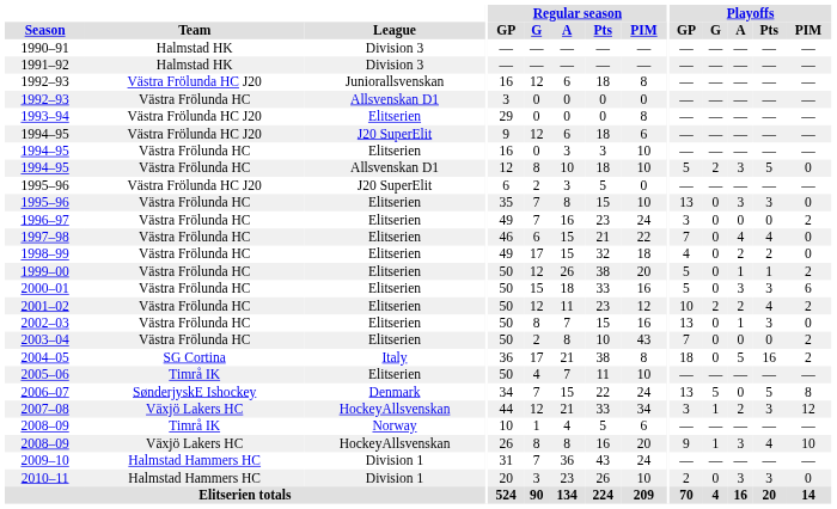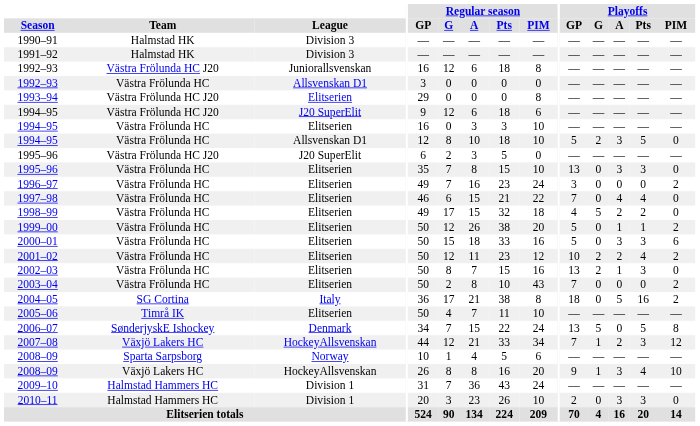 <table border="0" cellpadding="1" cellspacing="0" style="text-align:center; width:60em">
 <tr bgcolor="#e0e0e0">
 <th colspan="3" bgcolor="#ffffff"></th>
 <th rowspan="99" bgcolor="#ffffff"></th>
 <th colspan="5"><a href='#'>Regular season</a></th>
 <th rowspan="99" bgcolor="#ffffff"></th>
 <th colspan="5"><a href='#'>Playoffs</a></th>
 </tr>
 <tr bgcolor="#e0e0e0">
 <th><a href='#'>Season</a></th>
 <th>Team</th>
 <th>League</th>
 <th>GP</th>
 <th><a href='#'>G</a></th>
 <th><a href='#'>A</a></th>
 <th><a href='#'>Pts</a></th>
 <th><a href='#'>PIM</a></th>
 <th>GP</th>
 <th>G</th>
 <th>A</th>
 <th>Pts</th>
 <th>PIM</th>
 </tr>
 <tr>
 <td>1990–91</td>
 <td>Halmstad HK</td>
 <td>Division 3</td>
 <td>—</td>
 <td>—</td>
 <td>—</td>
 <td>—</td>
 <td>—</td>
 <td>—</td>
 <td>—</td>
 <td>—</td>
 <td>—</td>
 <td>—</td>
 </tr>
 <tr bgcolor="#f0f0f0">
 <td>1991–92</td>
 <td>Halmstad HK</td>
 <td>Division 3</td>
 <td>—</td>
 <td>—</td>
 <td>—</td>
 <td>—</td>
 <td>—</td>
 <td>—</td>
 <td>—</td>
 <td>—</td>
 <td>—</td>
 <td>—</td>
 </tr>
 <tr>
 <td>1992–93</td>
 <td><a href='#'>Västra Frölunda HC</a> J20</td>
 <td>Juniorallsvenskan</td>
 <td>16</td>
 <td>12</td>
 <td>6</td>
 <td>18</td>
 <td>8</td>
 <td>—</td>
 <td>—</td>
 <td>—</td>
 <td>—</td>
 <td>—</td>
 </tr>
 <tr bgcolor="#f0f0f0">
 <td><a href='#'>1992–93</a></td>
 <td>Västra Frölunda HC</td>
 <td><a href='#'>Allsvenskan D1</a></td>
 <td>3</td>
 <td>0</td>
 <td>0</td>
 <td>0</td>
 <td>0</td>
 <td>—</td>
 <td>—</td>
 <td>—</td>
 <td>—</td>
 <td>—</td>
 </tr>
 <tr>
 <td><a href='#'>1993–94</a></td>
 <td>Västra Frölunda HC J20</td>
 <td><a href='#'>Elitserien</a></td>
 <td>29</td>
 <td>0</td>
 <td>0</td>
 <td>0</td>
 <td>8</td>
 <td>—</td>
 <td>—</td>
 <td>—</td>
 <td>—</td>
 <td>—</td>
 </tr>
 <tr bgcolor="#f0f0f0">
 <td>1994–95</td>
 <td>Västra Frölunda HC J20</td>
 <td><a href='#'>J20 SuperElit</a></td>
 <td>9</td>
 <td>12</td>
 <td>6</td>
 <td>18</td>
 <td>6</td>
 <td>—</td>
 <td>—</td>
 <td>—</td>
 <td>—</td>
 <td>—</td>
 </tr>
 <tr>
 <td><a href='#'>1994–95</a></td>
 <td>Västra Frölunda HC</td>
 <td>Elitserien</td>
 <td>16</td>
 <td>0</td>
 <td>3</td>
 <td>3</td>
 <td>10</td>
 <td>—</td>
 <td>—</td>
 <td>—</td>
 <td>—</td>
 <td>—</td>
 </tr>
 <tr bgcolor="#f0f0f0">
 <td><a href='#'>1994–95</a></td>
 <td>Västra Frölunda HC</td>
 <td>Allsvenskan D1</td>
 <td>12</td>
 <td>8</td>
 <td>10</td>
 <td>18</td>
 <td>10</td>
 <td>5</td>
 <td>2</td>
 <td>3</td>
 <td>5</td>
 <td>0</td>
 </tr>
 <tr>
 <td>1995–96</td>
 <td>Västra Frölunda HC J20</td>
 <td>J20 SuperElit</td>
 <td>6</td>
 <td>2</td>
 <td>3</td>
 <td>5</td>
 <td>0</td>
 <td>—</td>
 <td>—</td>
 <td>—</td>
 <td>—</td>
 <td>—</td>
 </tr>
 <tr bgcolor="#f0f0f0">
 <td><a href='#'>1995–96</a></td>
 <td>Västra Frölunda HC</td>
 <td>Elitserien</td>
 <td>35</td>
 <td>7</td>
 <td>8</td>
 <td>15</td>
 <td>10</td>
 <td>13</td>
 <td>0</td>
 <td>3</td>
 <td>3</td>
 <td>0</td>
 </tr>
 <tr>
 <td><a href='#'>1996–97</a></td>
 <td>Västra Frölunda HC</td>
 <td>Elitserien</td>
 <td>49</td>
 <td>7</td>
 <td>16</td>
 <td>23</td>
 <td>24</td>
 <td>3</td>
 <td>0</td>
 <td>0</td>
 <td>0</td>
 <td>2</td>
 </tr>
 <tr bgcolor="#f0f0f0">
 <td><a href='#'>1997–98</a></td>
 <td>Västra Frölunda HC</td>
 <td>Elitserien</td>
 <td>46</td>
 <td>6</td>
 <td>15</td>
 <td>21</td>
 <td>22</td>
 <td>7</td>
 <td>0</td>
 <td>4</td>
 <td>4</td>
 <td>0</td>
 </tr>
 <tr>
 <td><a href='#'>1998–99</a></td>
 <td>Västra Frölunda HC</td>
 <td>Elitserien</td>
 <td>49</td>
 <td>17</td>
 <td>15</td>
 <td>32</td>
 <td>18</td>
 <td>4</td>
-<td>0</td>
+<td>5</td>
 <td>2</td>
 <td>2</td>
 <td>0</td>
 </tr>
 <tr bgcolor="#f0f0f0">
 <td><a href='#'>1999–00</a></td>
 <td>Västra Frölunda HC</td>
 <td>Elitserien</td>
 <td>50</td>
 <td>12</td>
 <td>26</td>
 <td>38</td>
 <td>20</td>
 <td>5</td>
 <td>0</td>
 <td>1</td>
 <td>1</td>
 <td>2</td>
 </tr>
 <tr>
 <td><a href='#'>2000–01</a></td>
 <td>Västra Frölunda HC</td>
 <td>Elitserien</td>
 <td>50</td>
 <td>15</td>
 <td>18</td>
 <td>33</td>
 <td>16</td>
 <td>5</td>
 <td>0</td>
 <td>3</td>
 <td>3</td>
 <td>6</td>
 </tr>
 <tr bgcolor="#f0f0f0">
 <td><a href='#'>2001–02</a></td>
 <td>Västra Frölunda HC</td>
 <td>Elitserien</td>
 <td>50</td>
 <td>12</td>
 <td>11</td>
 <td>23</td>
 <td>12</td>
 <td>10</td>
 <td>2</td>
 <td>2</td>
 <td>4</td>
 <td>2</td>
 </tr>
 <tr>
 <td><a href='#'>2002–03</a></td>
 <td>Västra Frölunda HC</td>
 <td>Elitserien</td>
 <td>50</td>
 <td>8</td>
 <td>7</td>
 <td>15</td>
 <td>16</td>
 <td>13</td>
-<td>0</td>
+<td>2</td>
 <td>1</td>
 <td>3</td>
 <td>0</td>
 </tr>
 <tr bgcolor="#f0f0f0">
 <td><a href='#'>2003–04</a></td>
 <td>Västra Frölunda HC</td>
 <td>Elitserien</td>
 <td>50</td>
 <td>2</td>
 <td>8</td>
 <td>10</td>
 <td>43</td>
 <td>7</td>
 <td>0</td>
 <td>0</td>
 <td>0</td>
 <td>2</td>
 </tr>
 <tr>
 <td><a href='#'>2004–05</a></td>
 <td><a href='#'>SG Cortina</a></td>
 <td><a href='#'>Italy</a></td>
 <td>36</td>
 <td>17</td>
 <td>21</td>
 <td>38</td>
 <td>8</td>
 <td>18</td>
 <td>0</td>
 <td>5</td>
 <td>16</td>
 <td>2</td>
 </tr>
 <tr bgcolor="#f0f0f0">
 <td><a href='#'>2005–06</a></td>
 <td><a href='#'>Timrå IK</a></td>
 <td>Elitserien</td>
 <td>50</td>
 <td>4</td>
 <td>7</td>
 <td>11</td>
 <td>10</td>
 <td>—</td>
 <td>—</td>
 <td>—</td>
 <td>—</td>
 <td>—</td>
 </tr>
 <tr>
 <td><a href='#'>2006–07</a></td>
 <td><a href='#'>SønderjyskE Ishockey</a></td>
 <td><a href='#'>Denmark</a></td>
 <td>34</td>
 <td>7</td>
 <td>15</td>
 <td>22</td>
 <td>24</td>
 <td>13</td>
 <td>5</td>
 <td>0</td>
 <td>5</td>
 <td>8</td>
 </tr>
 <tr bgcolor="#f0f0f0">
 <td><a href='#'>2007–08</a></td>
 <td><a href='#'>Växjö Lakers HC</a></td>
 <td><a href='#'>HockeyAllsvenskan</a></td>
 <td>44</td>
 <td>12</td>
 <td>21</td>
 <td>33</td>
 <td>34</td>
-<td>3</td>
+<td>7</td>
 <td>1</td>
 <td>2</td>
 <td>3</td>
 <td>12</td>
 </tr>
 <tr>
 <td><a href='#'>2008–09</a></td>
-<td><a href='#'>Timrå IK</a></td>
+<td><a href='#'>Sparta Sarpsborg</a></td>
 <td><a href='#'>Norway</a></td>
 <td>10</td>
 <td>1</td>
 <td>4</td>
 <td>5</td>
 <td>6</td>
 <td>—</td>
 <td>—</td>
 <td>—</td>
 <td>—</td>
 <td>—</td>
 </tr>
 <tr bgcolor="#f0f0f0">
 <td><a href='#'>2008–09</a></td>
 <td>Växjö Lakers HC</td>
 <td>HockeyAllsvenskan</td>
 <td>26</td>
 <td>8</td>
 <td>8</td>
 <td>16</td>
 <td>20</td>
 <td>9</td>
 <td>1</td>
 <td>3</td>
 <td>4</td>
 <td>10</td>
 </tr>
 <tr>
 <td><a href='#'>2009–10</a></td>
 <td><a href='#'>Halmstad Hammers HC</a></td>
 <td>Division 1</td>
 <td>31</td>
 <td>7</td>
 <td>36</td>
 <td>43</td>
 <td>24</td>
 <td>—</td>
 <td>—</td>
 <td>—</td>
 <td>—</td>
 <td>—</td>
 </tr>
 <tr bgcolor="#f0f0f0">
 <td><a href='#'>2010–11</a></td>
 <td>Halmstad Hammers HC</td>
 <td>Division 1</td>
 <td>20</td>
 <td>3</td>
 <td>23</td>
 <td>26</td>
 <td>10</td>
 <td>2</td>
 <td>0</td>
 <td>3</td>
 <td>3</td>
 <td>0</td>
 </tr>
 <tr>
 </tr>
 <tr ALIGN="center" bgcolor="#e0e0e0">
 <th colspan="3">Elitserien totals</th>
 <th ALIGN="center">524</th>
 <th ALIGN="center">90</th>
 <th ALIGN="center">134</th>
 <th ALIGN="center">224</th>
 <th ALIGN="center">209</th>
 <th ALIGN="center">70</th>
 <th ALIGN="center">4</th>
 <th ALIGN="center">16</th>
 <th ALIGN="center">20</th>
 <th ALIGN="center">14</th>
 </tr>
 </table>
